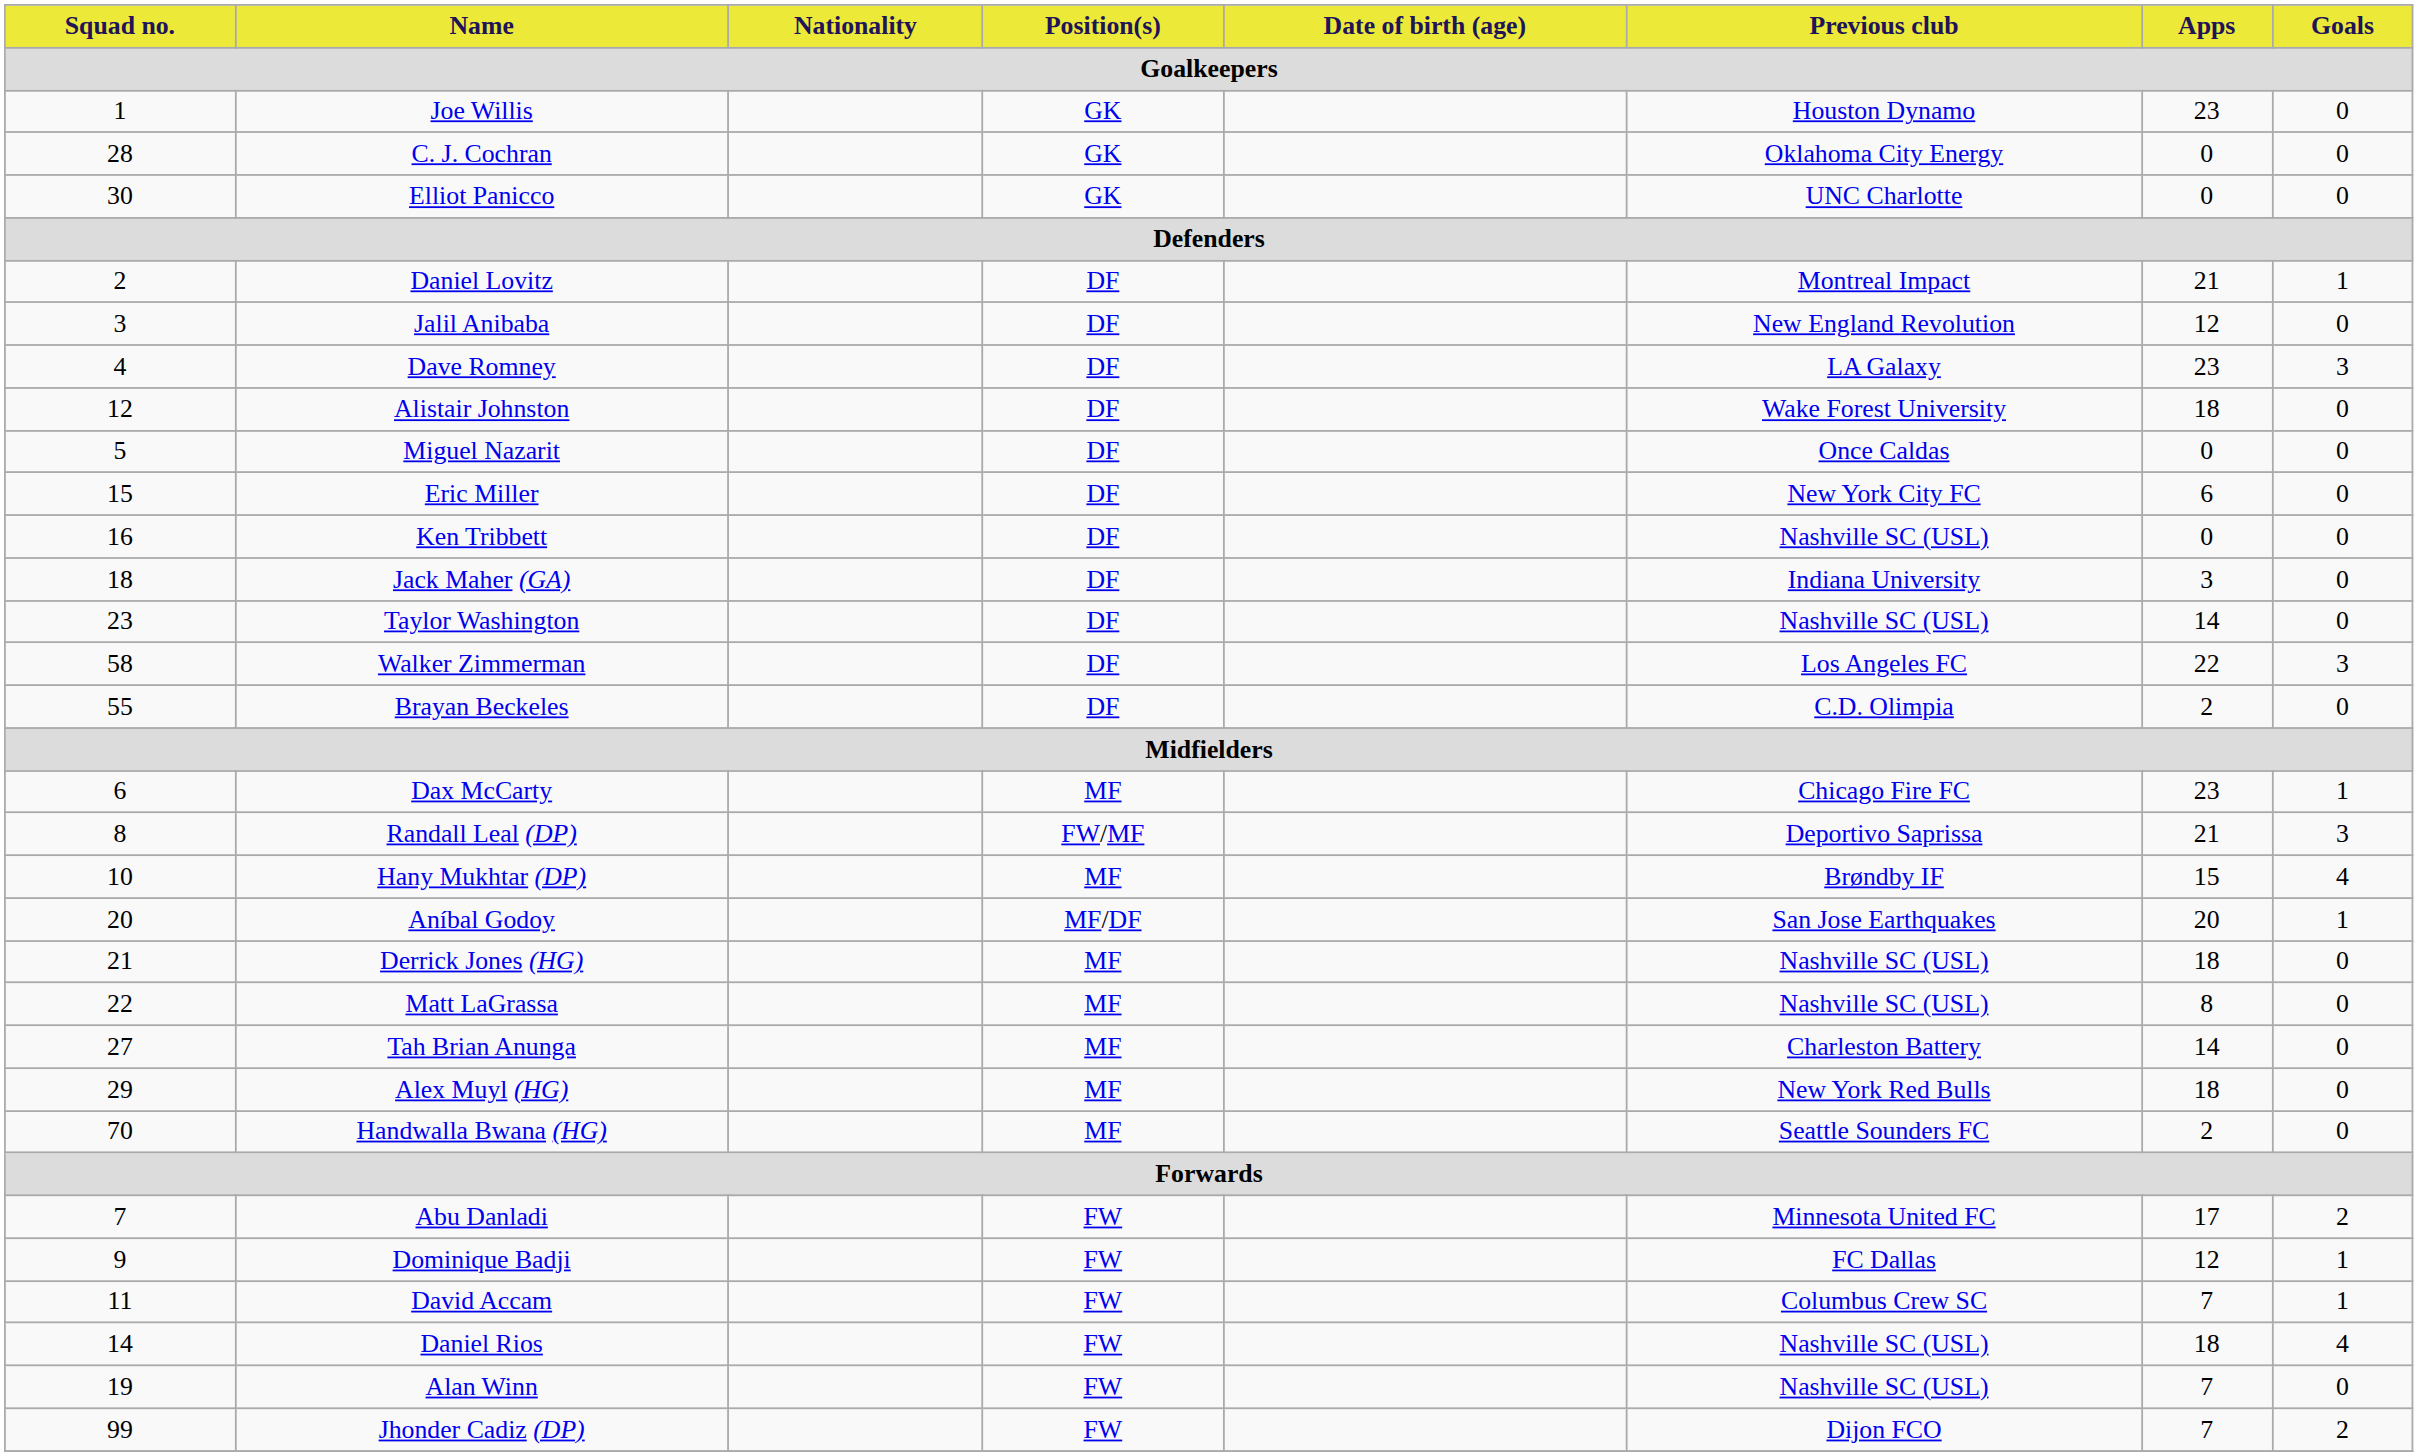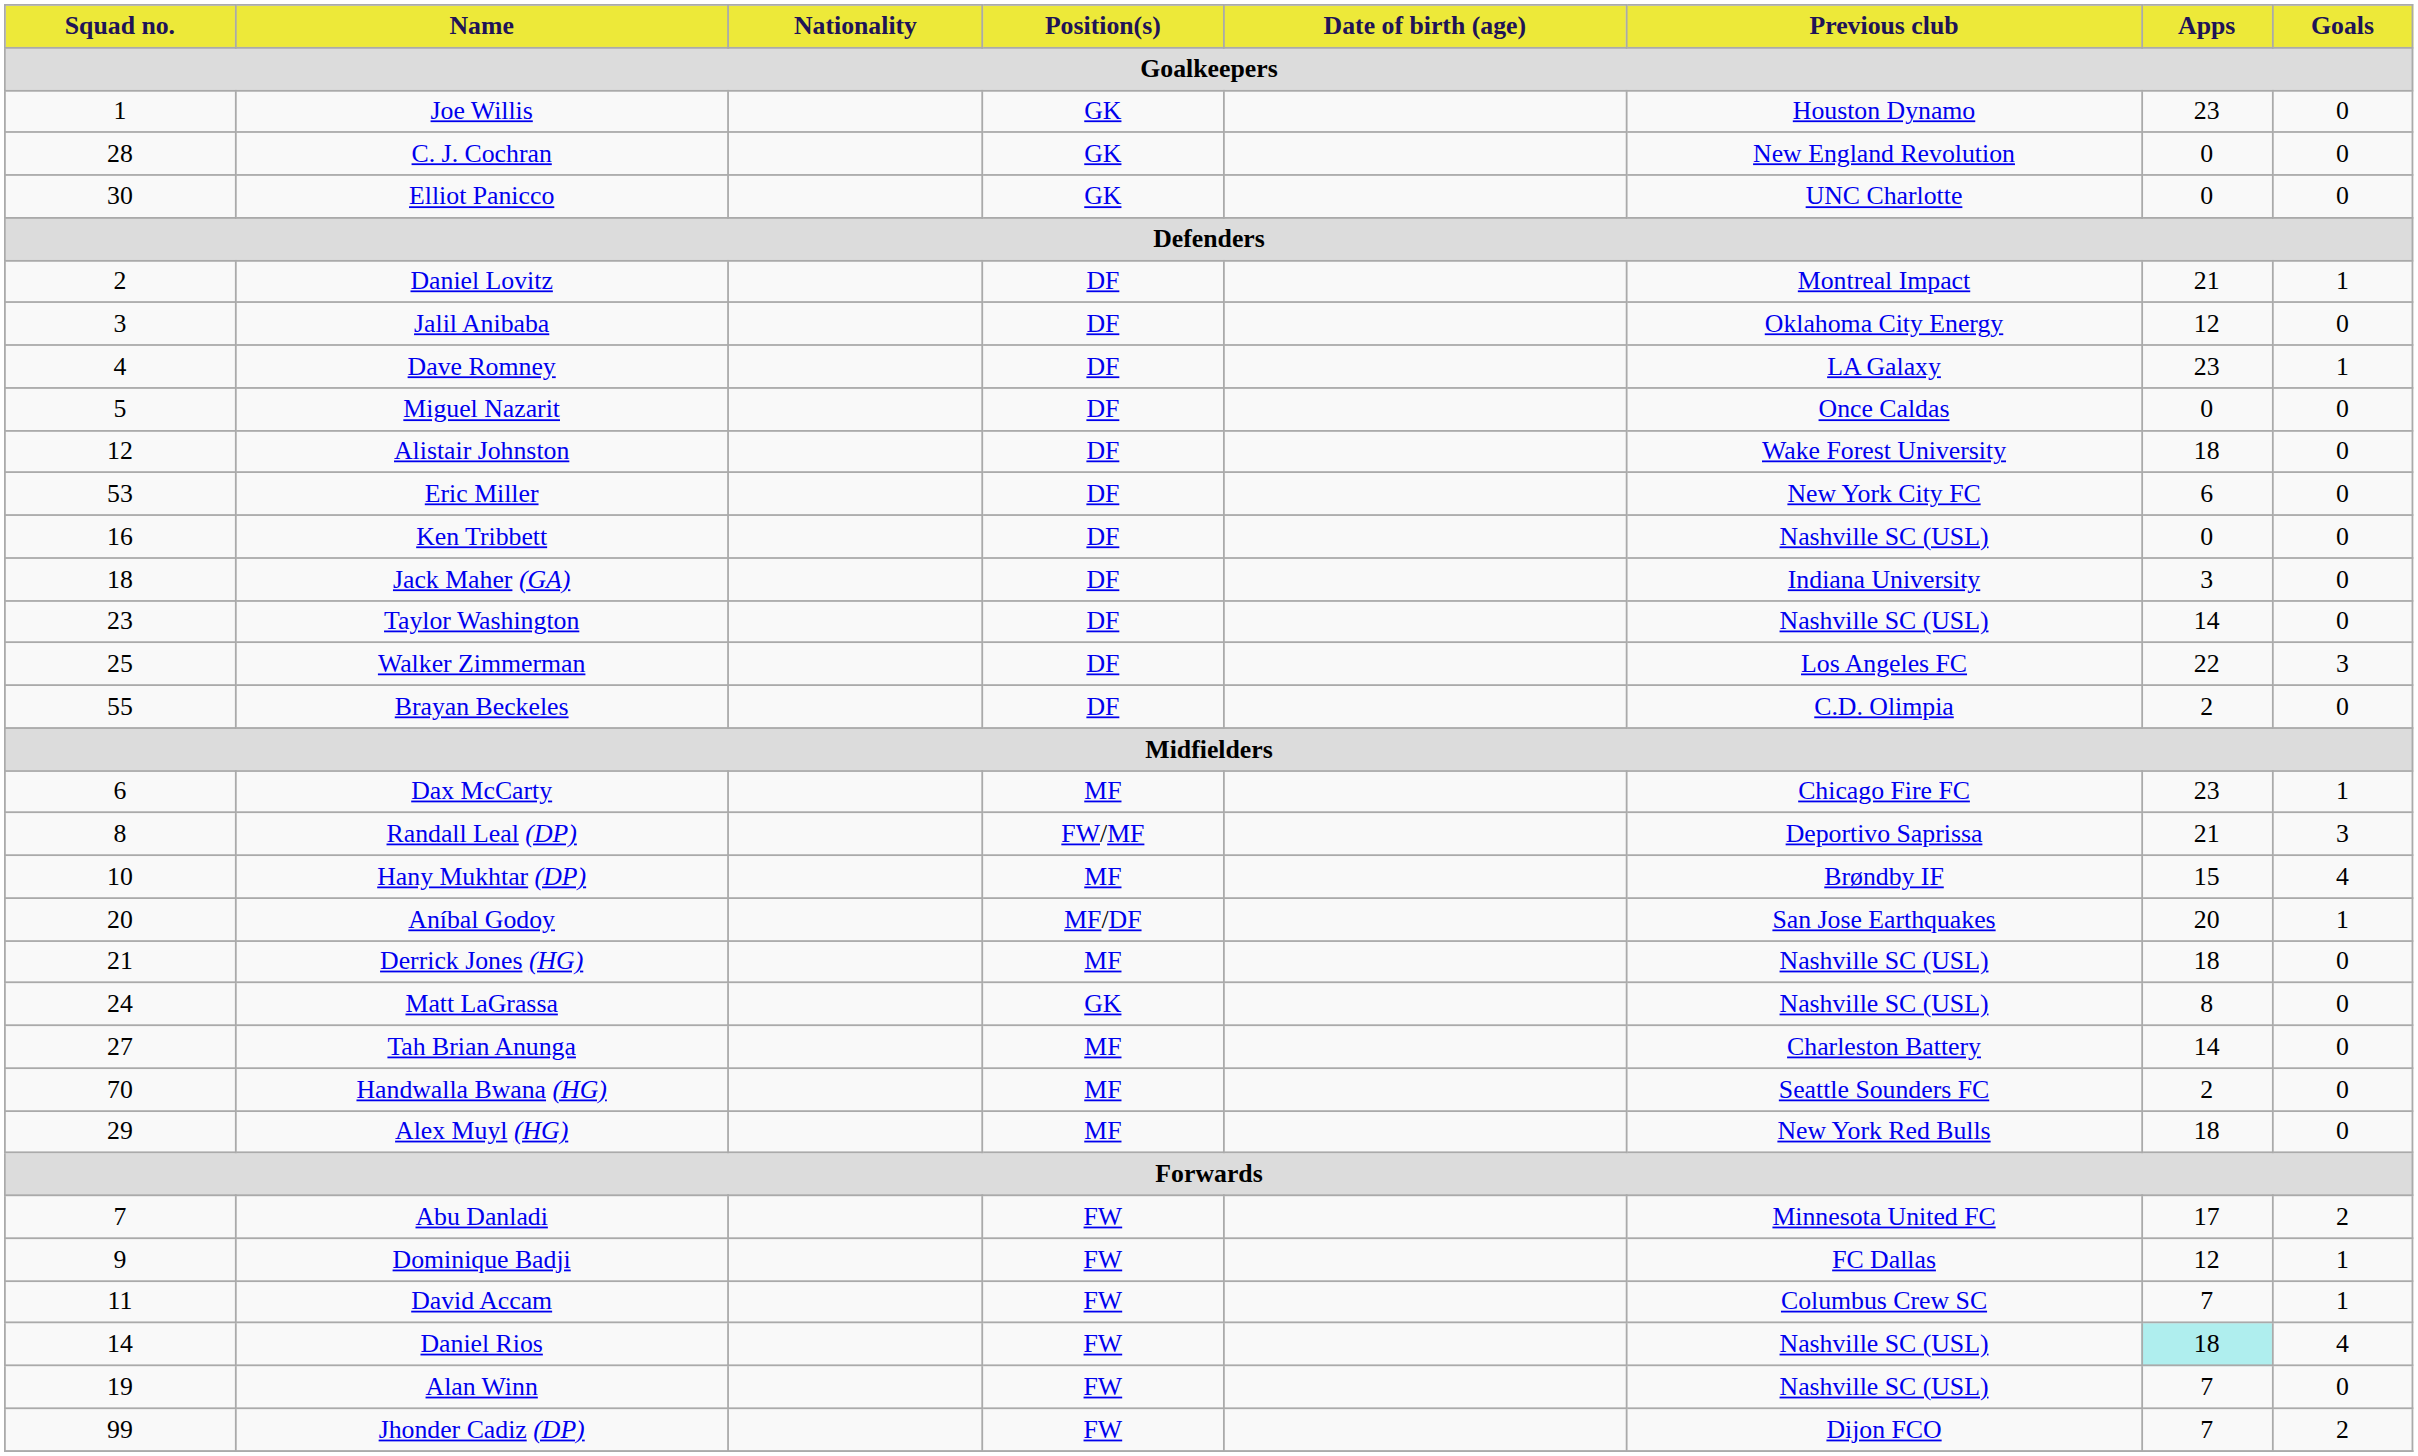 <table class="wikitable" style="text-align:center; font-size:90%; width:85%;">
 <tr>
 <th style="background:#EDE939; color:#201357; text-align:center;">Squad no.</th>
 <th style="background:#EDE939; color:#201357; text-align:center;">Name</th>
 <th style="background:#EDE939; color:#201357; text-align:center;">Nationality</th>
 <th style="background:#EDE939; color:#201357; text-align:center;">Position(s)</th>
 <th style="background:#EDE939; color:#201357; text-align:center;">Date of birth (age)</th>
 <th style="background:#EDE939; color:#201357; text-align:center;">Previous club</th>
 <th style="background:#EDE939; color:#201357; text-align:center;">Apps</th>
 <th style="background:#EDE939; color:#201357; text-align:center;">Goals</th>
 </tr>
 <tr>
 <th colspan="8" style="background:#dcdcdc; text-align:center;">Goalkeepers</th>
 </tr>
 <tr>
 <td>1</td>
 <td><a href='#'>Joe Willis</a></td>
 <td></td>
 <td><a href='#'>GK</a></td>
 <td></td>
 <td> <a href='#'>Houston Dynamo</a></td>
 <td>23</td>
 <td>0</td>
 </tr>
 <tr>
 <td>28</td>
 <td><a href='#'>C. J. Cochran</a></td>
 <td></td>
 <td><a href='#'>GK</a></td>
 <td></td>
-<td> <a href='#'>Oklahoma City Energy</a></td>
+<td> <a href='#'>New England Revolution</a></td>
 <td>0</td>
 <td>0</td>
 </tr>
 <tr>
 <td>30</td>
 <td><a href='#'>Elliot Panicco</a></td>
 <td></td>
 <td><a href='#'>GK</a></td>
 <td></td>
 <td> <a href='#'>UNC Charlotte</a></td>
 <td>0</td>
 <td>0</td>
 </tr>
 <tr>
 <th colspan="8" style="background:#dcdcdc; text-align:center;">Defenders</th>
 </tr>
 <tr>
 <td>2</td>
 <td><a href='#'>Daniel Lovitz</a></td>
 <td></td>
 <td><a href='#'>DF</a></td>
 <td></td>
 <td> <a href='#'>Montreal Impact</a></td>
 <td>21</td>
 <td>1</td>
 </tr>
 <tr>
 <td>3</td>
 <td><a href='#'>Jalil Anibaba</a></td>
 <td></td>
 <td><a href='#'>DF</a></td>
 <td></td>
-<td> <a href='#'>New England Revolution</a></td>
+<td> <a href='#'>Oklahoma City Energy</a></td>
 <td>12</td>
 <td>0</td>
 </tr>
 <tr>
 <td>4</td>
 <td><a href='#'>Dave Romney</a></td>
 <td></td>
 <td><a href='#'>DF</a></td>
 <td></td>
 <td> <a href='#'>LA Galaxy</a></td>
 <td>23</td>
-<td>3</td>
+<td>1</td>
+</tr>
+<tr>
+<td>5</td>
+<td><a href='#'>Miguel Nazarit</a></td>
+<td></td>
+<td><a href='#'>DF</a></td>
+<td></td>
+<td> <a href='#'>Once Caldas</a></td>
+<td>0</td>
+<td>0</td>
 </tr>
 <tr>
 <td>12</td>
 <td><a href='#'>Alistair Johnston</a></td>
 <td></td>
 <td><a href='#'>DF</a></td>
 <td></td>
 <td> <a href='#'>Wake Forest University</a></td>
 <td>18</td>
 <td>0</td>
 </tr>
 <tr>
-<td>5</td>
-<td><a href='#'>Miguel Nazarit</a></td>
-<td></td>
-<td><a href='#'>DF</a></td>
-<td></td>
-<td> <a href='#'>Once Caldas</a></td>
-<td>0</td>
-<td>0</td>
-</tr>
-<tr>
-<td>15</td>
+<td>53</td>
 <td><a href='#'>Eric Miller</a></td>
 <td></td>
 <td><a href='#'>DF</a></td>
 <td></td>
 <td> <a href='#'>New York City FC</a></td>
 <td>6</td>
 <td>0</td>
 </tr>
 <tr>
 <td>16</td>
 <td><a href='#'>Ken Tribbett</a></td>
 <td></td>
 <td><a href='#'>DF</a></td>
 <td></td>
 <td> <a href='#'>Nashville SC (USL)</a></td>
 <td>0</td>
 <td>0</td>
 </tr>
 <tr>
 <td>18</td>
 <td><a href='#'>Jack Maher</a> <em><a href='#'>(GA)</a></em></td>
 <td></td>
 <td><a href='#'>DF</a></td>
 <td></td>
 <td> <a href='#'>Indiana University</a></td>
 <td>3</td>
 <td>0</td>
 </tr>
 <tr>
 <td>23</td>
 <td><a href='#'>Taylor Washington</a></td>
 <td></td>
 <td><a href='#'>DF</a></td>
 <td></td>
 <td> <a href='#'>Nashville SC (USL)</a></td>
 <td>14</td>
 <td>0</td>
 </tr>
 <tr>
-<td>58</td>
+<td>25</td>
 <td><a href='#'>Walker Zimmerman</a></td>
 <td></td>
 <td><a href='#'>DF</a></td>
 <td></td>
 <td> <a href='#'>Los Angeles FC</a></td>
 <td>22</td>
 <td>3</td>
 </tr>
 <tr>
 <td>55</td>
 <td><a href='#'>Brayan Beckeles</a></td>
 <td></td>
 <td><a href='#'>DF</a></td>
 <td></td>
 <td> <a href='#'>C.D. Olimpia</a></td>
 <td>2</td>
 <td>0</td>
 </tr>
 <tr>
 <th colspan="8" style="background:#dcdcdc; text-align:center;">Midfielders</th>
 </tr>
 <tr>
 <td>6</td>
 <td><a href='#'>Dax McCarty</a></td>
 <td></td>
 <td><a href='#'>MF</a></td>
 <td></td>
 <td> <a href='#'>Chicago Fire FC</a></td>
 <td>23</td>
 <td>1</td>
 </tr>
 <tr>
 <td>8</td>
 <td><a href='#'>Randall Leal</a> <em><a href='#'>(DP)</a></em></td>
 <td></td>
 <td><a href='#'>FW</a>/<a href='#'>MF</a></td>
 <td></td>
 <td> <a href='#'>Deportivo Saprissa</a></td>
 <td>21</td>
 <td>3</td>
 </tr>
 <tr>
 <td>10</td>
 <td><a href='#'>Hany Mukhtar</a> <em><a href='#'>(DP)</a></em></td>
 <td></td>
 <td><a href='#'>MF</a></td>
 <td></td>
 <td> <a href='#'>Brøndby IF</a></td>
 <td>15</td>
 <td>4</td>
 </tr>
 <tr>
 <td>20</td>
 <td><a href='#'>Aníbal Godoy</a></td>
 <td></td>
 <td><a href='#'>MF</a>/<a href='#'>DF</a></td>
 <td></td>
 <td> <a href='#'>San Jose Earthquakes</a></td>
 <td>20</td>
 <td>1</td>
 </tr>
 <tr>
 <td>21</td>
 <td><a href='#'>Derrick Jones</a> <em><a href='#'>(HG)</a></em></td>
 <td></td>
 <td><a href='#'>MF</a></td>
 <td></td>
 <td> <a href='#'>Nashville SC (USL)</a></td>
 <td>18</td>
 <td>0</td>
 </tr>
 <tr>
-<td>22</td>
+<td>24</td>
 <td><a href='#'>Matt LaGrassa</a></td>
 <td></td>
-<td><a href='#'>MF</a></td>
+<td><a href='#'>GK</a></td>
 <td></td>
 <td> <a href='#'>Nashville SC (USL)</a></td>
 <td>8</td>
 <td>0</td>
 </tr>
 <tr>
 <td>27</td>
 <td><a href='#'>Tah Brian Anunga</a></td>
 <td></td>
 <td><a href='#'>MF</a></td>
 <td></td>
 <td> <a href='#'>Charleston Battery</a></td>
 <td>14</td>
 <td>0</td>
 </tr>
 <tr>
+<td>70</td>
+<td><a href='#'>Handwalla Bwana</a> <em><a href='#'>(HG)</a></em></td>
+<td></td>
+<td><a href='#'>MF</a></td>
+<td></td>
+<td> <a href='#'>Seattle Sounders FC</a></td>
+<td>2</td>
+<td>0</td>
+</tr>
+<tr>
 <td>29</td>
 <td><a href='#'>Alex Muyl</a> <em><a href='#'>(HG)</a></em></td>
 <td></td>
 <td><a href='#'>MF</a></td>
 <td></td>
 <td> <a href='#'>New York Red Bulls</a></td>
 <td>18</td>
-<td>0</td>
-</tr>
-<tr>
-<td>70</td>
-<td><a href='#'>Handwalla Bwana</a> <em><a href='#'>(HG)</a></em></td>
-<td></td>
-<td><a href='#'>MF</a></td>
-<td></td>
-<td> <a href='#'>Seattle Sounders FC</a></td>
-<td>2</td>
 <td>0</td>
 </tr>
 <tr>
 <th colspan="8" style="background:#dcdcdc; text-align:center;">Forwards</th>
 </tr>
 <tr>
 <td>7</td>
 <td><a href='#'>Abu Danladi</a></td>
 <td></td>
 <td><a href='#'>FW</a></td>
 <td></td>
 <td> <a href='#'>Minnesota United FC</a></td>
 <td>17</td>
 <td>2</td>
 </tr>
 <tr>
 <td>9</td>
 <td><a href='#'>Dominique Badji</a></td>
 <td></td>
 <td><a href='#'>FW</a></td>
 <td></td>
 <td> <a href='#'>FC Dallas</a></td>
 <td>12</td>
 <td>1</td>
 </tr>
 <tr>
 <td>11</td>
 <td><a href='#'>David Accam</a></td>
 <td></td>
 <td><a href='#'>FW</a></td>
 <td></td>
 <td> <a href='#'>Columbus Crew SC</a></td>
 <td>7</td>
 <td>1</td>
 </tr>
 <tr>
 <td>14</td>
 <td><a href='#'>Daniel Rios</a></td>
 <td></td>
 <td><a href='#'>FW</a></td>
 <td></td>
 <td> <a href='#'>Nashville SC (USL)</a></td>
-<td>18</td>
+<td style="background: paleturquoise;">18</td>
 <td>4</td>
 </tr>
 <tr>
 <td>19</td>
 <td><a href='#'>Alan Winn</a></td>
 <td></td>
 <td><a href='#'>FW</a></td>
 <td></td>
 <td> <a href='#'>Nashville SC (USL)</a></td>
 <td>7</td>
 <td>0</td>
 </tr>
 <tr>
 <td>99</td>
 <td><a href='#'>Jhonder Cadiz</a> <em><a href='#'>(DP)</a></em></td>
 <td></td>
 <td><a href='#'>FW</a></td>
 <td></td>
 <td> <a href='#'>Dijon FCO</a></td>
 <td>7</td>
 <td>2</td>
 </tr>
 <tr>
 </tr>
 </table>
